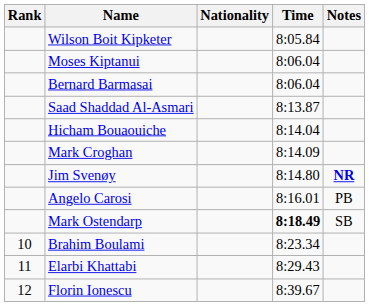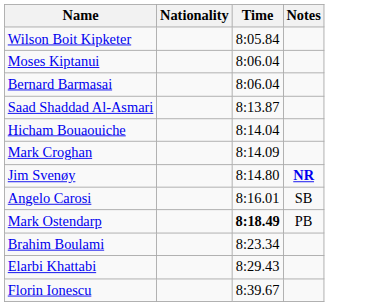 <table class="wikitable sortable" style="text-align:center">
 <tr>
-<th>Rank</th>
 <th>Name</th>
 <th>Nationality</th>
 <th>Time</th>
 <th>Notes</th>
 </tr>
 <tr>
-<td></td>
 <td align="left"><a href='#'>Wilson Boit Kipketer</a></td>
 <td align=left></td>
 <td>8:05.84</td>
 <td></td>
 </tr>
 <tr>
-<td></td>
 <td align="left"><a href='#'>Moses Kiptanui</a></td>
 <td align=left></td>
 <td>8:06.04</td>
 <td></td>
 </tr>
 <tr>
-<td></td>
 <td align="left"><a href='#'>Bernard Barmasai</a></td>
 <td align=left></td>
 <td>8:06.04</td>
 <td></td>
 </tr>
 <tr>
-<td></td>
 <td align="left"><a href='#'>Saad Shaddad Al-Asmari</a></td>
 <td align=left></td>
 <td>8:13.87</td>
 <td></td>
 </tr>
 <tr>
-<td></td>
 <td align="left"><a href='#'>Hicham Bouaouiche</a></td>
 <td align=left></td>
 <td>8:14.04</td>
 <td></td>
 </tr>
 <tr>
-<td></td>
 <td align="left"><a href='#'>Mark Croghan</a></td>
 <td align=left></td>
 <td>8:14.09</td>
 <td></td>
 </tr>
 <tr>
-<td></td>
 <td align="left"><a href='#'>Jim Svenøy</a></td>
 <td align=left></td>
 <td>8:14.80</td>
 <td><strong><a href='#'>NR</a></strong></td>
 </tr>
 <tr>
-<td></td>
 <td align="left"><a href='#'>Angelo Carosi</a></td>
 <td align=left></td>
 <td>8:16.01</td>
+<td>SB</td>
+</tr>
+<tr>
+<td align="left"><a href='#'>Mark Ostendarp</a></td>
+<td align=left></td>
+<td><strong>8:18.49</strong></td>
 <td>PB</td>
 </tr>
 <tr>
-<td></td>
-<td align="left"><a href='#'>Mark Ostendarp</a></td>
-<td align=left></td>
-<td><strong>8:18.49</strong></td>
-<td>SB</td>
-</tr>
-<tr>
-<td>10</td>
 <td align="left"><a href='#'>Brahim Boulami</a></td>
 <td align=left></td>
 <td>8:23.34</td>
 <td></td>
 </tr>
 <tr>
-<td>11</td>
 <td align="left"><a href='#'>Elarbi Khattabi</a></td>
 <td align=left></td>
 <td>8:29.43</td>
 <td></td>
 </tr>
 <tr>
-<td>12</td>
 <td align="left"><a href='#'>Florin Ionescu</a></td>
 <td align=left></td>
 <td>8:39.67</td>
 <td></td>
 </tr>
 </table>
